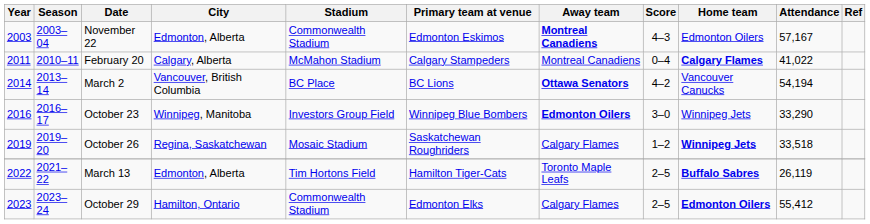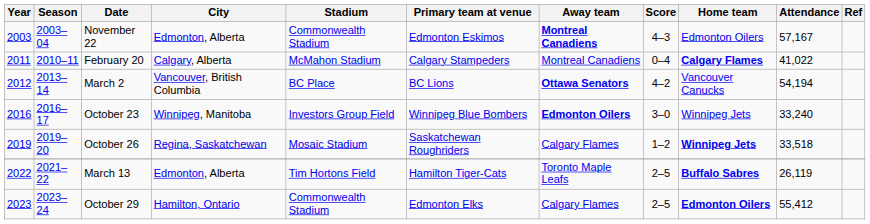 <table class="wikitable sortable">
 <tr>
 <th>Year</th>
 <th>Season</th>
 <th>Date</th>
 <th>City</th>
 <th>Stadium</th>
 <th>Primary team at venue</th>
 <th>Away team</th>
 <th>Score</th>
 <th>Home team</th>
 <th>Attendance</th>
 <th>Ref</th>
 </tr>
 <tr>
 <td><a href='#'>2003</a></td>
 <td><a href='#'>2003–04</a></td>
 <td>November 22</td>
 <td><a href='#'>Edmonton</a>, Alberta</td>
 <td><a href='#'>Commonwealth Stadium</a></td>
 <td><a href='#'>Edmonton Eskimos</a></td>
 <td><strong><a href='#'>Montreal Canadiens</a></strong></td>
 <td ALIGN="center">4–3</td>
 <td><a href='#'>Edmonton Oilers</a></td>
 <td>57,167</td>
 <td></td>
 </tr>
 <tr>
 <td><a href='#'>2011</a></td>
 <td><a href='#'>2010–11</a></td>
 <td>February 20</td>
 <td><a href='#'>Calgary</a>, Alberta</td>
 <td><a href='#'>McMahon Stadium</a></td>
 <td><a href='#'>Calgary Stampeders</a></td>
 <td><a href='#'>Montreal Canadiens</a></td>
 <td ALIGN="center">0–4</td>
 <td><strong><a href='#'>Calgary Flames</a></strong></td>
 <td>41,022</td>
 <td></td>
 </tr>
 <tr>
-<td><a href='#'>2014</a></td>
+<td><a href='#'>2012</a></td>
 <td><a href='#'>2013–14</a></td>
 <td>March 2</td>
 <td><a href='#'>Vancouver</a>, British Columbia</td>
 <td><a href='#'>BC Place</a></td>
 <td><a href='#'>BC Lions</a></td>
 <td><strong><a href='#'>Ottawa Senators</a></strong></td>
 <td ALIGN="center">4–2</td>
 <td><a href='#'>Vancouver Canucks</a></td>
 <td>54,194</td>
 <td></td>
 </tr>
 <tr>
 <td><a href='#'>2016</a></td>
 <td><a href='#'>2016–17</a></td>
 <td>October 23</td>
 <td><a href='#'>Winnipeg</a>, Manitoba</td>
 <td><a href='#'>Investors Group Field</a></td>
 <td><a href='#'>Winnipeg Blue Bombers</a></td>
 <td><strong><a href='#'>Edmonton Oilers</a></strong></td>
 <td ALIGN="center">3–0</td>
 <td><a href='#'>Winnipeg Jets</a></td>
-<td>33,290</td>
+<td>33,240</td>
 <td></td>
 </tr>
 <tr>
 <td><a href='#'>2019</a></td>
 <td><a href='#'>2019–20</a></td>
 <td>October 26</td>
 <td><a href='#'>Regina, Saskatchewan</a></td>
 <td><a href='#'>Mosaic Stadium</a></td>
 <td><a href='#'>Saskatchewan Roughriders</a></td>
 <td><a href='#'>Calgary Flames</a></td>
 <td ALIGN="center">1–2</td>
 <td><strong><a href='#'>Winnipeg Jets</a></strong></td>
 <td>33,518</td>
 <td></td>
 </tr>
 <tr>
 </tr>
 <tr>
 <td><a href='#'>2022</a></td>
 <td><a href='#'>2021–22</a></td>
 <td>March 13</td>
 <td><a href='#'>Edmonton</a>, Alberta</td>
 <td><a href='#'>Tim Hortons Field</a></td>
 <td><a href='#'>Hamilton Tiger-Cats</a></td>
 <td><a href='#'>Toronto Maple Leafs</a></td>
 <td ALIGN="center">2–5</td>
 <td><strong><a href='#'>Buffalo Sabres</a></strong></td>
 <td>26,119</td>
 <td></td>
 </tr>
 <tr>
 <td><a href='#'>2023</a></td>
 <td><a href='#'>2023–24</a></td>
 <td>October 29</td>
 <td><a href='#'>Hamilton, Ontario</a></td>
 <td><a href='#'>Commonwealth Stadium</a></td>
 <td><a href='#'>Edmonton Elks</a></td>
 <td><a href='#'>Calgary Flames</a></td>
 <td ALIGN="center">2–5</td>
 <td><strong><a href='#'>Edmonton Oilers</a></strong></td>
 <td>55,412</td>
 <td></td>
 </tr>
 </table>
